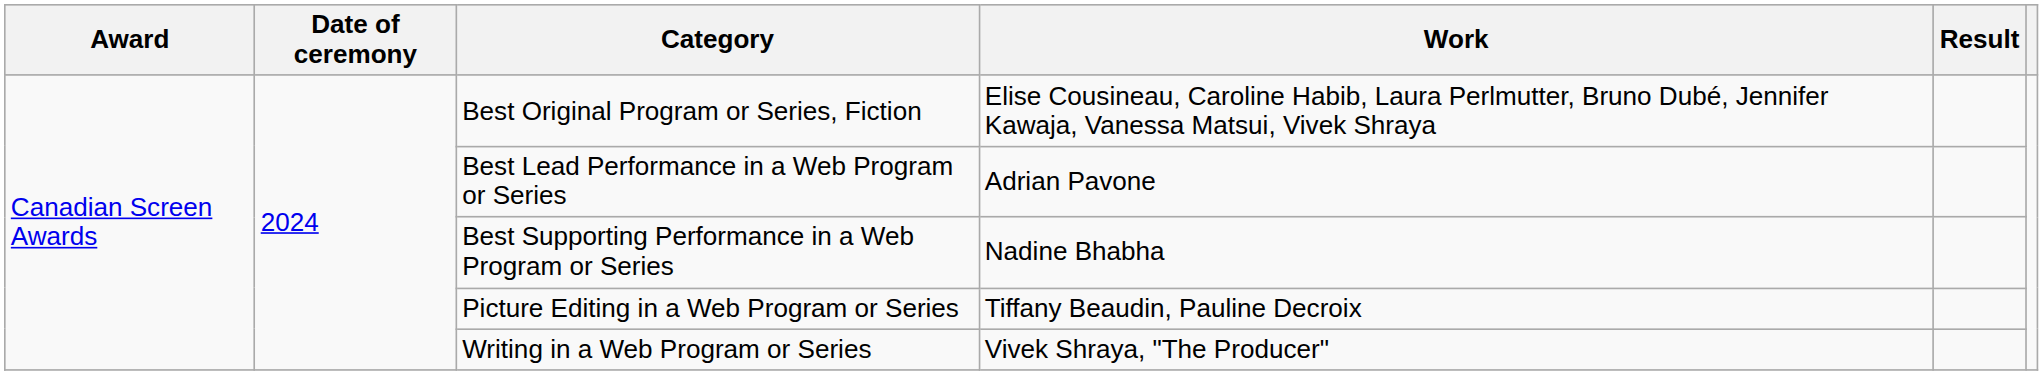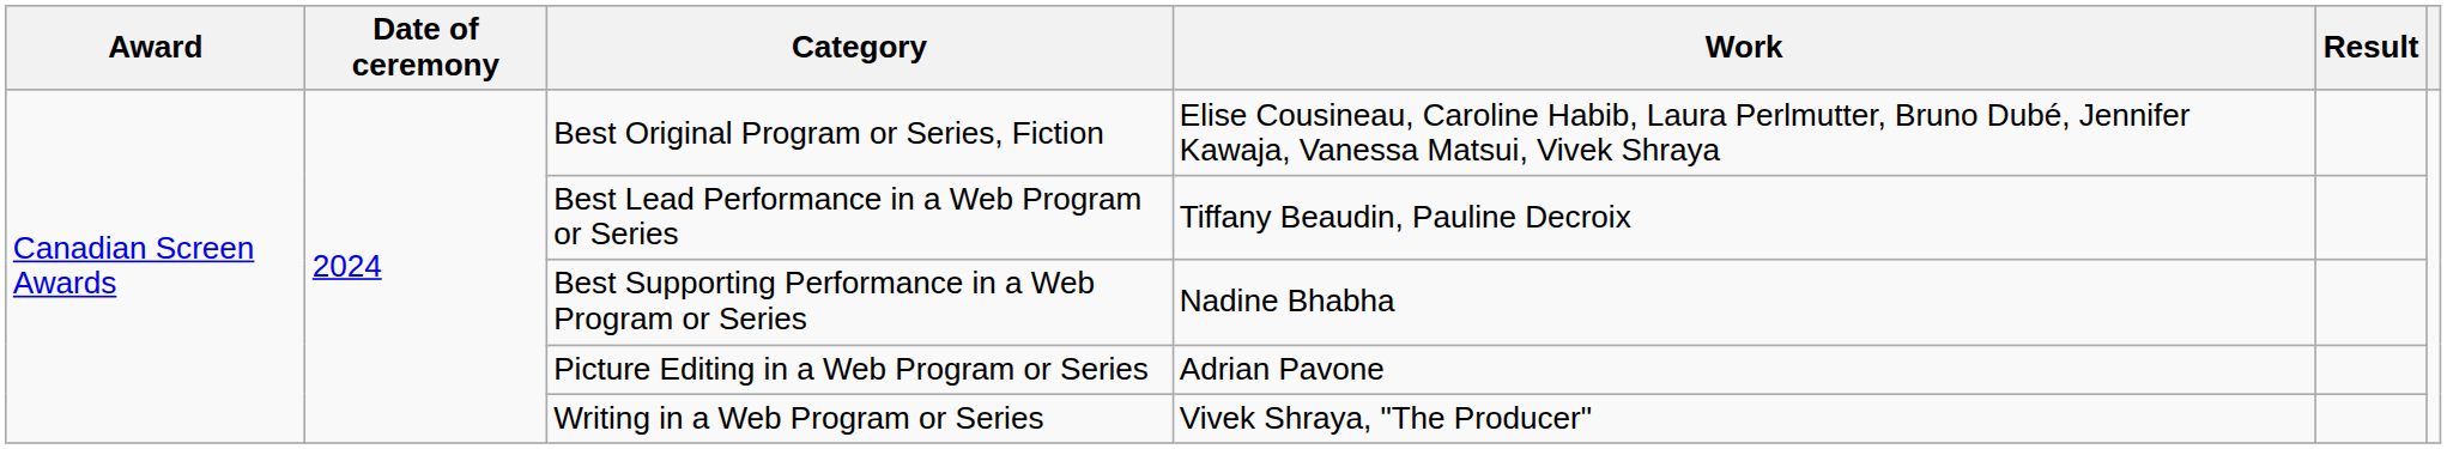 <table class="wikitable plainrowheaders sortable">
 <tr>
 <th scope="col">Award</th>
 <th scope="col">Date of ceremony</th>
 <th scope="col">Category</th>
 <th scope="col">Work</th>
 <th scope="col">Result</th>
 <th scope="col" class="unsortable"></th>
 </tr>
 <tr>
 <td rowspan=5><a href='#'>Canadian Screen Awards</a></td>
 <td rowspan=5><a href='#'>2024</a></td>
 <td>Best Original Program or Series, Fiction</td>
 <td>Elise Cousineau, Caroline Habib, Laura Perlmutter, Bruno Dubé, Jennifer Kawaja, Vanessa Matsui, Vivek Shraya</td>
 <td></td>
 <td rowspan=5></td>
 </tr>
 <tr>
 <td>Best Lead Performance in a Web Program or Series</td>
-<td>Adrian Pavone</td>
+<td>Tiffany Beaudin, Pauline Decroix</td>
 <td></td>
 </tr>
 <tr>
 <td>Best Supporting Performance in a Web Program or Series</td>
 <td>Nadine Bhabha</td>
 <td></td>
 </tr>
 <tr>
 <td>Picture Editing in a Web Program or Series</td>
-<td>Tiffany Beaudin, Pauline Decroix</td>
+<td>Adrian Pavone</td>
 <td></td>
 </tr>
 <tr>
 <td>Writing in a Web Program or Series</td>
 <td>Vivek Shraya, "The Producer"</td>
 <td></td>
 </tr>
 </table>
